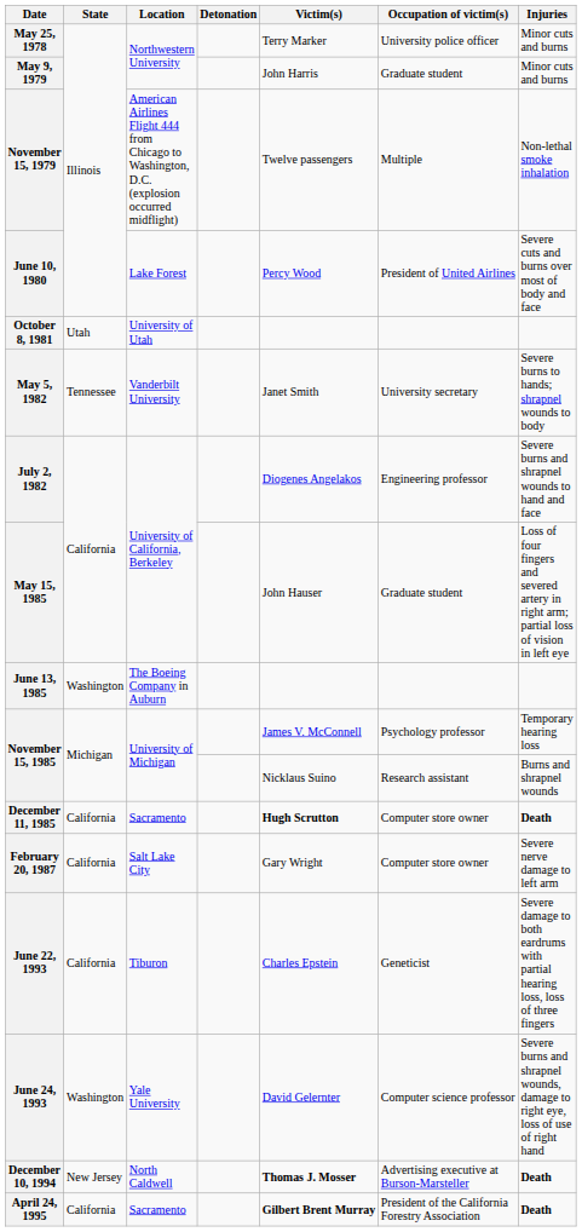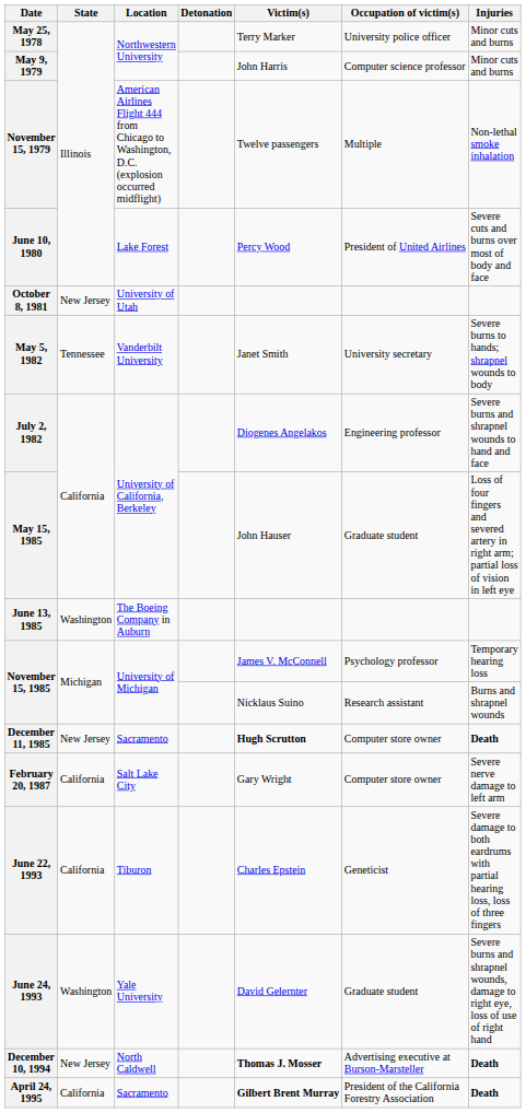 <table class="wikitable sortable plainrowheaders">
 <tr>
 <th scope="col" style="width:17.5%;">Date</th>
 <th scope="col">State</th>
 <th scope="col" style="width:40%;">Location</th>
 <th scope="col" style="width:10%;">Detonation</th>
 <th scope="col">Victim(s)</th>
 <th scope="col">Occupation of victim(s)</th>
 <th scope="col" style="width:60%;">Injuries</th>
 </tr>
 <tr>
 <th scope="row" data-sort-value=1978-05-25>May 25, 1978</th>
 <td rowspan="4">Illinois</td>
 <td rowspan="2"><a href='#'>Northwestern University</a></td>
 <td></td>
 <td>Terry Marker</td>
 <td>University police officer</td>
 <td>Minor cuts and burns</td>
 </tr>
 <tr>
 <th scope="row" data-sort-value=1979-05-09>May 9, 1979</th>
 <td></td>
 <td>John Harris</td>
-<td>Graduate student</td>
+<td style="white-space:nowrap;">Computer science professor</td>
 <td>Minor cuts and burns</td>
 </tr>
 <tr>
 <th scope="row" data-sort-value=1979-11-15>November 15, 1979</th>
 <td><a href='#'>American Airlines Flight 444</a> from Chicago to Washington, D.C. (explosion occurred midflight)</td>
 <td></td>
 <td>Twelve passengers</td>
 <td>Multiple</td>
 <td>Non-lethal <a href='#'>smoke inhalation</a></td>
 </tr>
 <tr>
 <th scope="row" data-sort-value=1980-06-10>June 10, 1980</th>
 <td><a href='#'>Lake Forest</a></td>
 <td></td>
 <td><a href='#'>Percy Wood</a></td>
 <td style="white-space:nowrap;">President of <a href='#'>United Airlines</a></td>
 <td>Severe cuts and burns over most of body and face</td>
 </tr>
 <tr>
 <th scope="row" data-sort-value=1981-10-08>October 8, 1981</th>
-<td>Utah</td>
+<td>New Jersey</td>
 <td><a href='#'>University of Utah</a></td>
 <td></td>
 <td></td>
 <td></td>
 <td></td>
 </tr>
 <tr>
 <th scope="row" data-sort-value=1982-05-05>May 5, 1982</th>
 <td>Tennessee</td>
 <td><a href='#'>Vanderbilt University</a></td>
 <td></td>
 <td>Janet Smith</td>
 <td>University secretary</td>
 <td>Severe burns to hands; <a href='#'>shrapnel</a> wounds to body</td>
 </tr>
 <tr>
 <th scope="row" data-sort-value=1982-07-02>July 2, 1982</th>
 <td rowspan="2">California</td>
 <td rowspan="2"><a href='#'>University of California, Berkeley</a></td>
 <td></td>
 <td><a href='#'>Diogenes Angelakos</a></td>
 <td>Engineering professor</td>
 <td>Severe burns and shrapnel wounds to hand and face</td>
 </tr>
 <tr>
 <th scope="row" data-sort-value=1985-05-15>May 15, 1985</th>
 <td></td>
 <td>John Hauser</td>
 <td>Graduate student</td>
 <td>Loss of four fingers and severed artery in right arm; partial loss of vision in left eye</td>
 </tr>
 <tr>
 <th scope="row" data-sort-value=1985-06-13>June 13, 1985</th>
 <td>Washington</td>
 <td><a href='#'>The Boeing Company</a> in <a href='#'>Auburn</a></td>
 <td></td>
 <td></td>
 <td></td>
 <td></td>
 </tr>
 <tr>
 <th scope="row" data-sort-value="1985-11-15" rowspan="2">November 15, 1985</th>
 <td rowspan="2">Michigan</td>
 <td rowspan="2"><a href='#'>University of Michigan</a></td>
 <td></td>
 <td><a href='#'>James V. McConnell</a></td>
 <td>Psychology professor</td>
 <td>Temporary hearing loss</td>
 </tr>
 <tr>
 <td></td>
 <td>Nicklaus Suino</td>
 <td>Research assistant</td>
 <td>Burns and shrapnel wounds</td>
 </tr>
 <tr>
 <th scope="row" data-sort-value=1985-12-11>December 11, 1985</th>
-<td>California</td>
+<td>New Jersey</td>
 <td><a href='#'>Sacramento</a></td>
 <td></td>
 <td><strong>Hugh Scrutton</strong></td>
 <td>Computer store owner</td>
 <td><strong>Death</strong></td>
 </tr>
 <tr>
 <th scope="row" data-sort-value=1987-02-20>February 20, 1987</th>
 <td>California</td>
 <td><a href='#'>Salt Lake City</a></td>
 <td></td>
 <td>Gary Wright</td>
 <td>Computer store owner</td>
 <td>Severe nerve damage to left arm</td>
 </tr>
 <tr>
 <th scope="row" data-sort-value=1993-06-22>June 22, 1993</th>
 <td>California</td>
 <td><a href='#'>Tiburon</a></td>
 <td></td>
 <td><a href='#'>Charles Epstein</a></td>
 <td>Geneticist</td>
 <td>Severe damage to both eardrums with partial hearing loss, loss of three fingers</td>
 </tr>
 <tr>
 <th scope="row" data-sort-value=1993-06-24>June 24, 1993</th>
 <td>Washington</td>
 <td><a href='#'>Yale University</a></td>
 <td></td>
 <td><a href='#'>David Gelernter</a></td>
-<td style="white-space:nowrap;">Computer science professor</td>
+<td>Graduate student</td>
 <td>Severe burns and shrapnel wounds, damage to right eye, loss of use of right hand</td>
 </tr>
 <tr>
 <th scope="row" data-sort-value=1994-12-10>December 10, 1994</th>
 <td>New Jersey</td>
 <td><a href='#'>North Caldwell</a></td>
 <td></td>
 <td><strong>Thomas J. Mosser</strong></td>
 <td>Advertising executive at <a href='#'>Burson-Marsteller</a></td>
 <td><strong>Death</strong></td>
 </tr>
 <tr>
 <th scope="row" data-sort-value=1995-04-24>April 24, 1995</th>
 <td>California</td>
 <td><a href='#'>Sacramento</a></td>
 <td></td>
 <td style="white-space:nowrap;"><strong>Gilbert Brent Murray</strong></td>
 <td>President of the California Forestry Association</td>
 <td><strong>Death</strong></td>
 </tr>
 </table>
